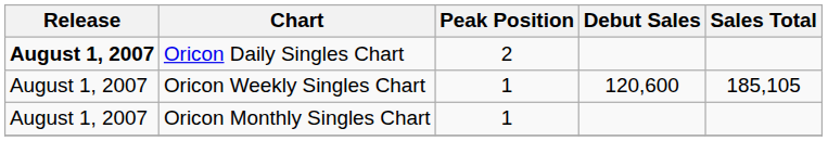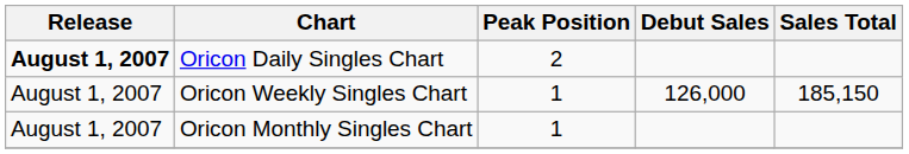 <table class="wikitable">
 <tr>
 <th>Release</th>
 <th>Chart</th>
 <th>Peak Position</th>
 <th>Debut Sales</th>
 <th>Sales Total</th>
 </tr>
 <tr>
 <td><strong>August 1, 2007</strong></td>
 <td><a href='#'>Oricon</a> Daily Singles Chart</td>
 <td align="center">2</td>
 <td align="center"></td>
 <td align="center"></td>
 </tr>
 <tr>
 <td>August 1, 2007</td>
 <td>Oricon Weekly Singles Chart</td>
 <td align="center">1</td>
-<td align="center">120,600</td>
-<td align="center">185,105</td>
+<td align="center">126,000</td>
+<td align="center">185,150</td>
 </tr>
 <tr>
 <td>August 1, 2007</td>
 <td>Oricon Monthly Singles Chart</td>
 <td align="center">1</td>
 <td align="center"></td>
 <td align="center"></td>
 </tr>
 <tr>
 </tr>
 </table>
